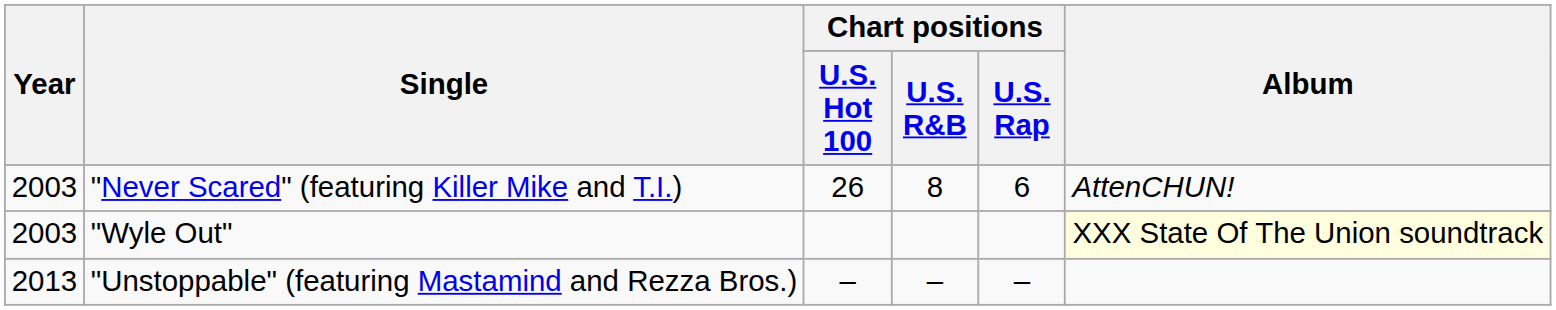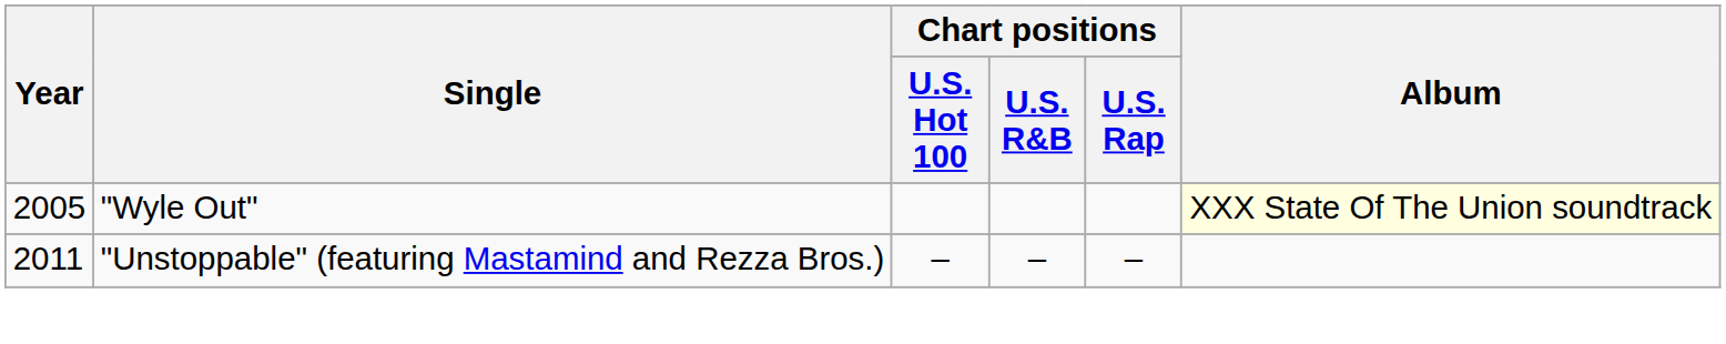 <table class="wikitable">
 <tr>
 <th rowspan="2">Year</th>
 <th rowspan="2">Single</th>
 <th colspan="3">Chart positions</th>
 <th rowspan="2">Album</th>
 </tr>
 <tr>
 <th style="width:40px;"><a href='#'>U.S. Hot 100</a></th>
 <th style="width:40px;"><a href='#'>U.S. R&B</a></th>
 <th style="width:40px;"><a href='#'>U.S. Rap</a></th>
 </tr>
 <tr>
-<td>2003</td>
-<td style="text-align:left;">"<a href='#'>Never Scared</a>" (featuring <a href='#'>Killer Mike</a> and <a href='#'>T.I.</a>)</td>
-<td style="text-align:center;">26</td>
-<td style="text-align:center;">8</td>
-<td style="text-align:center;">6</td>
-<td><em>AttenCHUN!</em></td>
-</tr>
-<tr>
-<td>2003</td>
+<td>2005</td>
 <td>"Wyle Out"</td>
 <td></td>
 <td></td>
 <td></td>
 <td style="background: lightyellow;">XXX State Of The Union soundtrack</td>
 </tr>
 <tr>
-<td>2013</td>
+<td>2011</td>
 <td style="text-align:left;">"Unstoppable" (featuring <a href='#'>Mastamind</a> and Rezza Bros.)</td>
 <td style="text-align:center;">–</td>
 <td style="text-align:center;">–</td>
 <td style="text-align:center;">–</td>
 </tr>
 </table>
